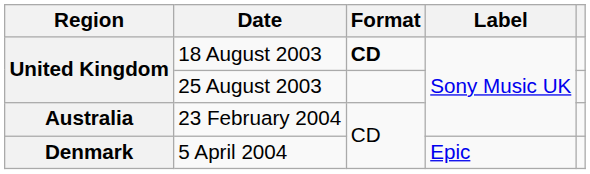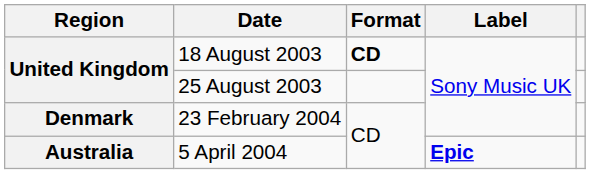 <table class="wikitable plainrowheaders">
 <tr>
 <th scope="col">Region</th>
 <th scope="col">Date</th>
 <th scope="col">Format</th>
 <th scope="col">Label</th>
 <th scope="col"></th>
 </tr>
 <tr>
 <th scope="row" rowspan="2">United Kingdom</th>
 <td>18 August 2003</td>
 <td><strong>CD</strong></td>
 <td rowspan="3"><a href='#'>Sony Music UK</a></td>
 <td></td>
 </tr>
 <tr>
 <td>25 August 2003</td>
 <td></td>
 <td></td>
 </tr>
 <tr>
-<th scope="row">Australia</th>
+<th scope="row">Denmark</th>
 <td>23 February 2004</td>
 <td rowspan="3">CD</td>
 <td></td>
 </tr>
 <tr>
-<th scope="row">Denmark</th>
+<th scope="row">Australia</th>
 <td>5 April 2004</td>
-<td><a href='#'>Epic</a></td>
+<td><strong><a href='#'>Epic</a></strong></td>
 <td></td>
 </tr>
 </table>
